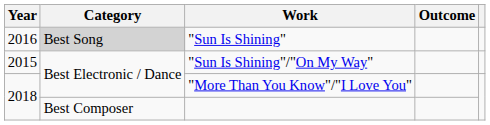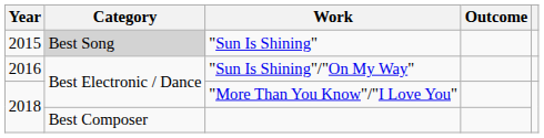 <table class="wikitable">
 <tr>
 <th>Year</th>
 <th>Category</th>
 <th>Work</th>
 <th>Outcome</th>
 <th></th>
 </tr>
 <tr>
-<td>2016</td>
+<td>2015</td>
 <td style="background: lightgrey;">Best Song</td>
 <td>"<a href='#'>Sun Is Shining</a>"</td>
 <td></td>
 <td></td>
 </tr>
 <tr>
-<td>2015</td>
+<td>2016</td>
 <td rowspan="2">Best Electronic / Dance</td>
 <td>"<a href='#'>Sun Is Shining</a>"/"<a href='#'>On My Way</a>"</td>
 <td></td>
 <td></td>
 </tr>
 <tr>
 <td rowspan="2">2018</td>
 <td>"<a href='#'>More Than You Know</a>"/"<a href='#'>I Love You</a>"</td>
 <td></td>
 <td rowspan="2"></td>
 </tr>
 <tr>
 <td>Best Composer</td>
 <td></td>
 <td></td>
 </tr>
 </table>
